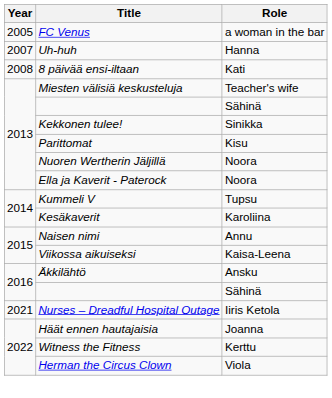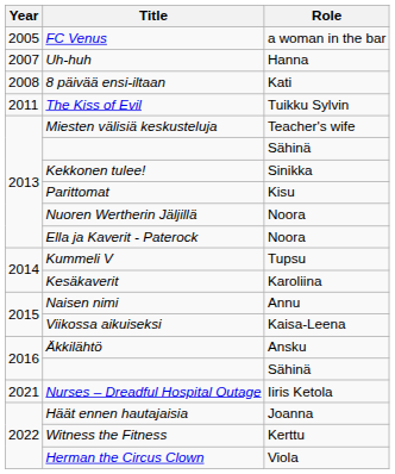 <table class="wikitable">
 <tr>
 <th>Year</th>
 <th>Title</th>
 <th>Role</th>
 </tr>
 <tr>
 <td>2005</td>
 <td><em><a href='#'>FC Venus</a></em></td>
 <td>a woman in the bar</td>
 </tr>
 <tr>
 <td>2007</td>
 <td><em>Uh-huh</em></td>
 <td>Hanna</td>
 </tr>
 <tr>
 <td>2008</td>
 <td><em>8 päivää ensi-iltaan</em></td>
 <td>Kati</td>
+</tr>
+<tr>
+<td>2011</td>
+<td><em><a href='#'>The Kiss of Evil</a></em></td>
+<td>Tuikku Sylvin</td>
 </tr>
 <tr>
 <td rowspan="6">2013</td>
 <td><em>Miesten välisiä keskusteluja</em></td>
 <td>Teacher's wife</td>
 </tr>
 <tr>
 <td><em></em></td>
 <td>Sähinä</td>
 </tr>
 <tr>
 <td><em>Kekkonen tulee!</em></td>
 <td>Sinikka</td>
 </tr>
 <tr>
 <td><em>Parittomat</em></td>
 <td>Kisu</td>
 </tr>
 <tr>
 <td><em>Nuoren Wertherin Jäljillä</em></td>
 <td>Noora</td>
 </tr>
 <tr>
 <td><em>Ella ja Kaverit - Paterock</em></td>
 <td>Noora</td>
 </tr>
 <tr>
 <td rowspan="2">2014</td>
 <td><em>Kummeli V</em></td>
 <td>Tupsu</td>
 </tr>
 <tr>
 <td><em>Kesäkaverit</em></td>
 <td>Karoliina</td>
 </tr>
 <tr>
 <td rowspan="2">2015</td>
 <td><em>Naisen nimi</em></td>
 <td>Annu</td>
 </tr>
 <tr>
 <td><em>Viikossa aikuiseksi</em></td>
 <td>Kaisa-Leena</td>
 </tr>
 <tr>
 <td rowspan="2">2016</td>
 <td><em>Äkkilähtö</em></td>
 <td>Ansku</td>
 </tr>
 <tr>
 <td><em></em></td>
 <td>Sähinä</td>
 </tr>
 <tr>
 <td>2021</td>
 <td><em><a href='#'>Nurses – Dreadful Hospital Outage</a></em></td>
 <td>Iiris Ketola</td>
 </tr>
 <tr>
 <td rowspan="3">2022</td>
 <td><em>Häät ennen hautajaisia</em></td>
 <td>Joanna</td>
 </tr>
 <tr>
 <td><em>Witness the Fitness</em></td>
 <td>Kerttu</td>
 </tr>
 <tr>
 <td><em><a href='#'>Herman the Circus Clown</a></em></td>
 <td>Viola</td>
 </tr>
 </table>
